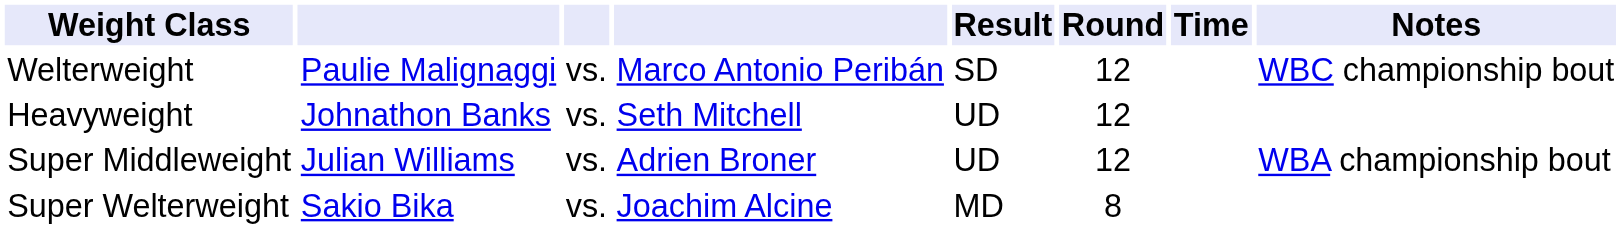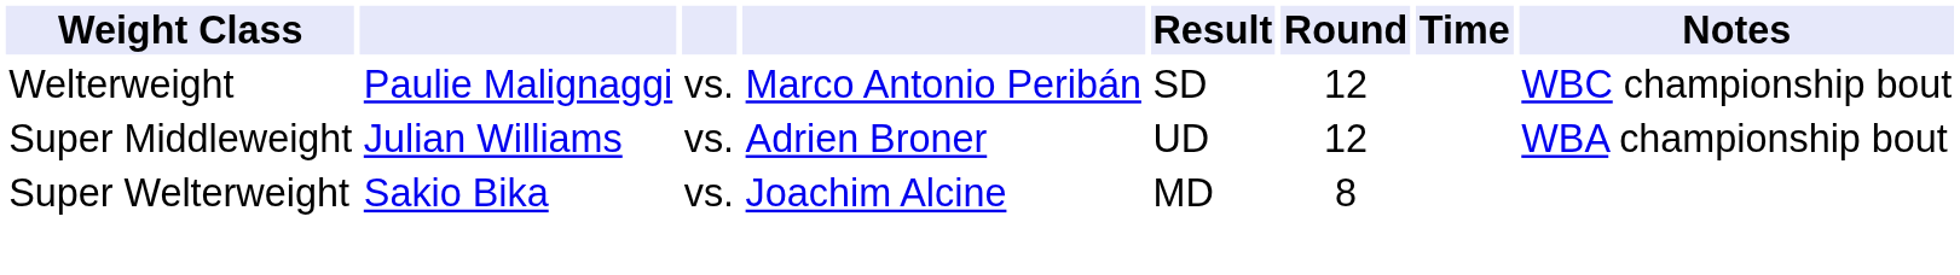 <table class="toccolours" style="font-size: 85%;">
 <tr>
 <th colspan="1" style="background-color: #E6E8FA; color: #000000; text-align: center;">Weight Class</th>
 <th colspan="1" style="background-color: #E6E8FA; color: #000000; text-align: center;"></th>
 <th colspan="1" style="background-color: #E6E8FA; color: #000000; text-align: center;"></th>
 <th colspan="1" style="background-color: #E6E8FA; color: #000000; text-align: center;"></th>
 <th colspan="1" style="background-color: #E6E8FA; color: #000000; text-align: center;">Result</th>
 <th colspan="1" style="background-color: #E6E8FA; color: #000000; text-align: center;">Round</th>
 <th colspan="1" style="background-color: #E6E8FA; color: #000000; text-align: center;">Time</th>
 <th colspan="1" style="background-color: #E6E8FA; color: #000000; text-align: center;">Notes</th>
 </tr>
 <tr>
 <td>Welterweight</td>
 <td> <a href='#'>Paulie Malignaggi</a></td>
 <td>vs.</td>
 <td> <a href='#'>Marco Antonio Peribán</a></td>
 <td>SD</td>
 <td align=center>12</td>
 <td align=center></td>
 <td><a href='#'>WBC</a> championship bout</td>
 </tr>
 <tr>
-<td>Heavyweight</td>
-<td> <a href='#'>Johnathon Banks</a></td>
-<td>vs.</td>
-<td> <a href='#'>Seth Mitchell</a></td>
-<td>UD</td>
-<td align=center>12</td>
-<td align=center></td>
-<td></td>
-</tr>
-<tr>
 <td>Super Middleweight</td>
 <td> <a href='#'>Julian Williams</a></td>
 <td>vs.</td>
 <td> <a href='#'>Adrien Broner</a></td>
 <td>UD</td>
 <td align=center>12</td>
 <td align=center></td>
 <td><a href='#'>WBA</a> championship bout</td>
 </tr>
 <tr>
 <td>Super Welterweight</td>
 <td> <a href='#'>Sakio Bika</a></td>
 <td>vs.</td>
 <td> <a href='#'>Joachim Alcine</a></td>
 <td>MD</td>
 <td align=center>8</td>
 <td align=center></td>
 <td></td>
 </tr>
 </table>
